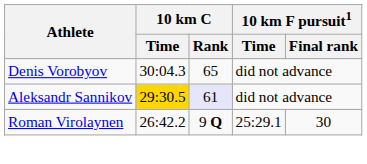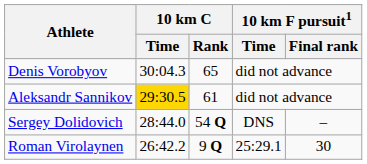 <table class="wikitable" border="1" style="font-size:90%">
 <tr>
 <th rowspan=2>Athlete</th>
 <th colspan=2>10 km C</th>
 <th colspan=2>10 km F pursuit<sup>1</sup></th>
 </tr>
 <tr>
 <th>Time</th>
 <th>Rank</th>
 <th>Time</th>
 <th>Final rank</th>
 </tr>
 <tr>
 <td><a href='#'>Denis Vorobyov</a></td>
 <td align=center>30:04.3</td>
 <td align=center>65</td>
 <td colspan="2">did not advance</td>
 </tr>
 <tr>
 <td><a href='#'>Aleksandr Sannikov</a></td>
 <td align=center style="background: gold;">29:30.5</td>
-<td align=center style="background: lavender;">61</td>
+<td align=center>61</td>
 <td colspan="2">did not advance</td>
+</tr>
+<tr>
+<td><a href='#'>Sergey Dolidovich</a></td>
+<td align=center>28:44.0</td>
+<td align=center>54 <strong>Q</strong></td>
+<td align=center>DNS</td>
+<td align=center>–</td>
 </tr>
 <tr>
 <td><a href='#'>Roman Virolaynen</a></td>
 <td align=center>26:42.2</td>
 <td align=center>9 <strong>Q</strong></td>
 <td align=center>25:29.1</td>
 <td align=center>30</td>
 </tr>
 </table>
